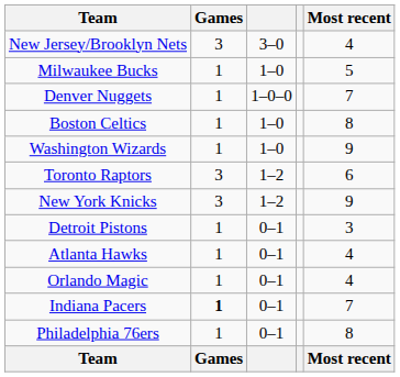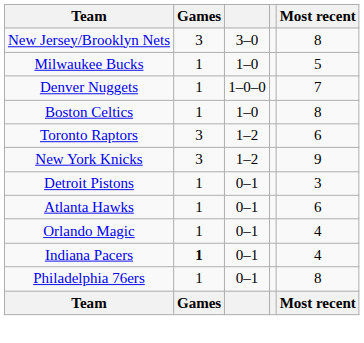 <table class="wikitable sortable" style="text-align:center">
 <tr>
 <th>Team</th>
 <th>Games</th>
 <th></th>
 <th></th>
 <th>Most recent</th>
 </tr>
 <tr>
 <td><a href='#'>New Jersey/Brooklyn Nets</a></td>
 <td>3</td>
 <td>3–0</td>
 <td></td>
-<td>4</td>
+<td>8</td>
 </tr>
 <tr>
 <td><a href='#'>Milwaukee Bucks</a></td>
 <td>1</td>
 <td>1–0</td>
 <td></td>
 <td>5</td>
 </tr>
 <tr>
 <td><a href='#'>Denver Nuggets</a></td>
 <td>1</td>
 <td>1–0–0</td>
 <td></td>
 <td>7</td>
 </tr>
 <tr>
 <td><a href='#'>Boston Celtics</a></td>
 <td>1</td>
 <td>1–0</td>
 <td></td>
 <td>8</td>
-</tr>
-<tr>
-<td><a href='#'>Washington Wizards</a></td>
-<td>1</td>
-<td>1–0</td>
-<td></td>
-<td>9</td>
 </tr>
 <tr>
 <td><a href='#'>Toronto Raptors</a></td>
 <td>3</td>
 <td>1–2</td>
 <td></td>
 <td>6</td>
 </tr>
 <tr>
 <td><a href='#'>New York Knicks</a></td>
 <td>3</td>
 <td>1–2</td>
 <td></td>
 <td>9</td>
 </tr>
 <tr>
 <td><a href='#'>Detroit Pistons</a></td>
 <td>1</td>
 <td>0–1</td>
 <td></td>
 <td>3</td>
 </tr>
 <tr>
 <td><a href='#'>Atlanta Hawks</a></td>
 <td>1</td>
 <td>0–1</td>
 <td></td>
-<td>4</td>
+<td>6</td>
 </tr>
 <tr>
 <td><a href='#'>Orlando Magic</a></td>
 <td>1</td>
 <td>0–1</td>
 <td></td>
 <td>4</td>
 </tr>
 <tr>
 <td><a href='#'>Indiana Pacers</a></td>
 <td><strong>1</strong></td>
 <td>0–1</td>
 <td></td>
-<td>7</td>
+<td>4</td>
 </tr>
 <tr>
 <td><a href='#'>Philadelphia 76ers</a></td>
 <td>1</td>
 <td>0–1</td>
 <td></td>
 <td>8</td>
 </tr>
 <tr>
 <th>Team</th>
 <th>Games</th>
 <th></th>
 <th></th>
 <th>Most recent</th>
 </tr>
 </table>
